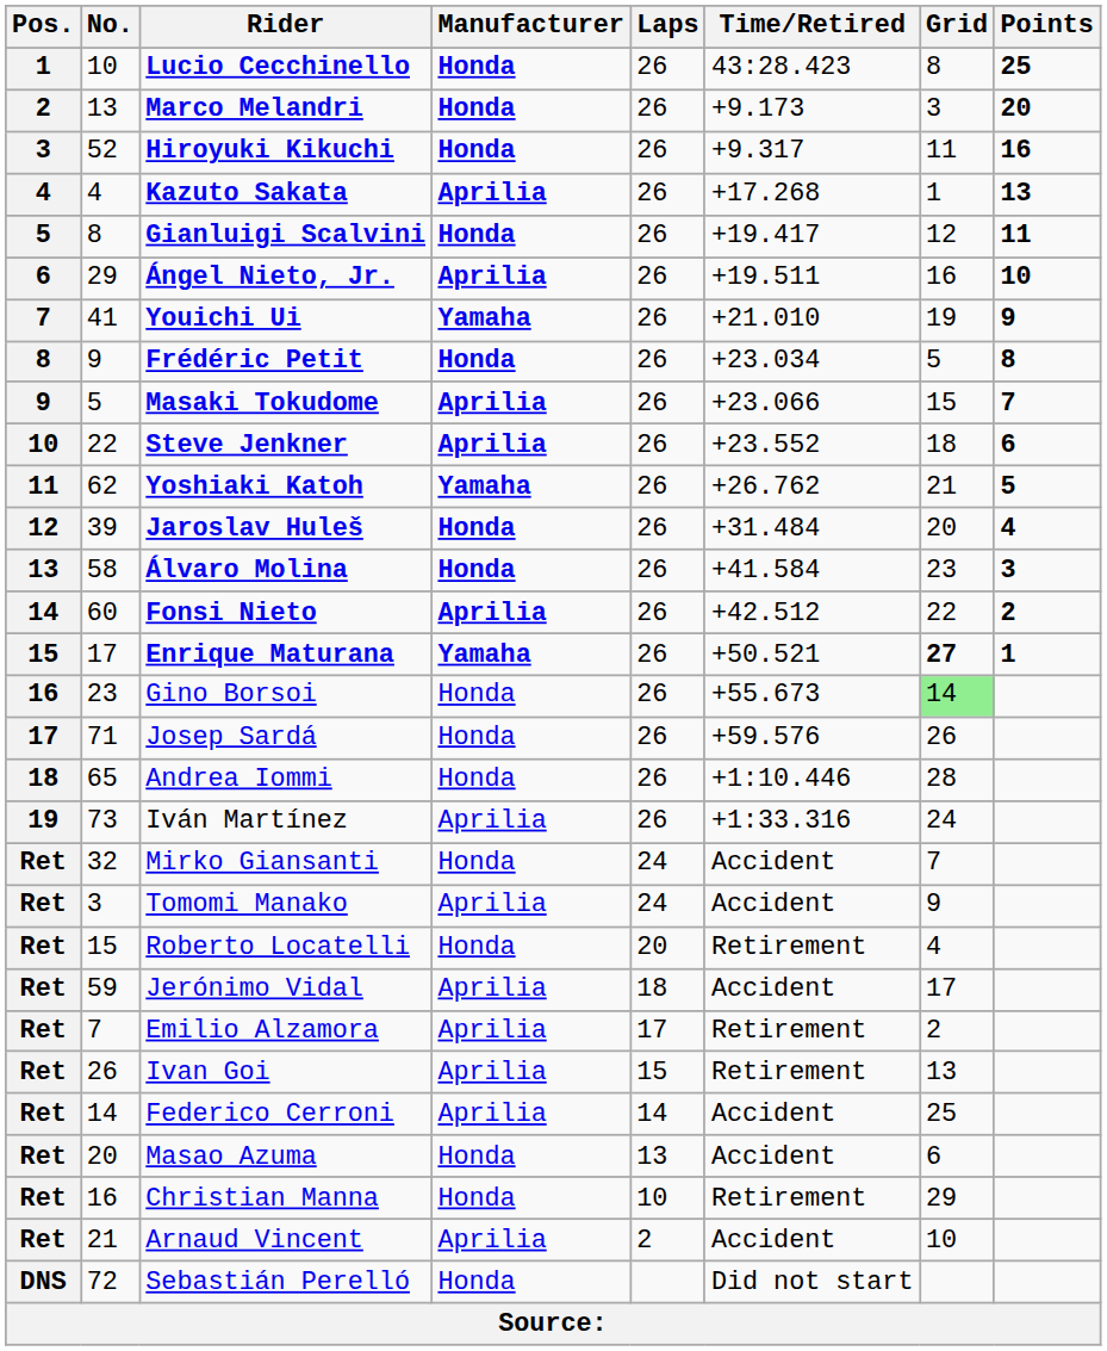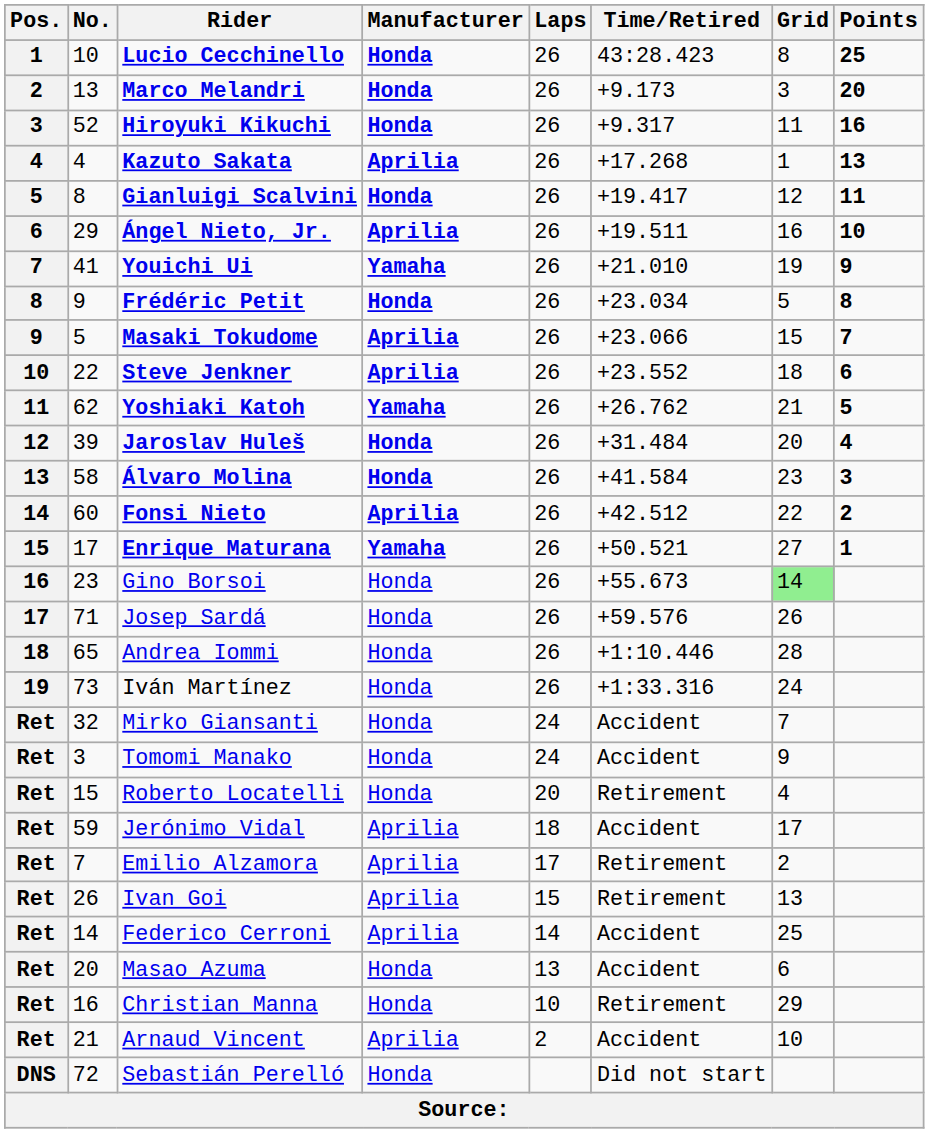 <table class="wikitable" style="font-size: 95%;">
 <tr>
 <th>Pos.</th>
 <th>No.</th>
 <th>Rider</th>
 <th>Manufacturer</th>
 <th>Laps</th>
 <th>Time/Retired</th>
 <th>Grid</th>
 <th>Points</th>
 </tr>
 <tr>
 <th>1</th>
 <td>10</td>
 <td> <strong><a href='#'>Lucio Cecchinello</a></strong></td>
 <td><strong><a href='#'>Honda</a></strong></td>
 <td>26</td>
 <td>43:28.423</td>
 <td>8</td>
 <td><strong>25</strong></td>
 </tr>
 <tr>
 <th>2</th>
 <td>13</td>
 <td> <strong><a href='#'>Marco Melandri</a></strong></td>
 <td><strong><a href='#'>Honda</a></strong></td>
 <td>26</td>
 <td>+9.173</td>
 <td>3</td>
 <td><strong>20</strong></td>
 </tr>
 <tr>
 <th>3</th>
 <td>52</td>
 <td> <strong><a href='#'>Hiroyuki Kikuchi</a></strong></td>
 <td><strong><a href='#'>Honda</a></strong></td>
 <td>26</td>
 <td>+9.317</td>
 <td>11</td>
 <td><strong>16</strong></td>
 </tr>
 <tr>
 <th>4</th>
 <td>4</td>
 <td> <strong><a href='#'>Kazuto Sakata</a></strong></td>
 <td><strong><a href='#'>Aprilia</a></strong></td>
 <td>26</td>
 <td>+17.268</td>
 <td>1</td>
 <td><strong>13</strong></td>
 </tr>
 <tr>
 <th>5</th>
 <td>8</td>
 <td> <strong><a href='#'>Gianluigi Scalvini</a></strong></td>
 <td><strong><a href='#'>Honda</a></strong></td>
 <td>26</td>
 <td>+19.417</td>
 <td>12</td>
 <td><strong>11</strong></td>
 </tr>
 <tr>
 <th>6</th>
 <td>29</td>
 <td> <strong><a href='#'>Ángel Nieto, Jr.</a></strong></td>
 <td><strong><a href='#'>Aprilia</a></strong></td>
 <td>26</td>
 <td>+19.511</td>
 <td>16</td>
 <td><strong>10</strong></td>
 </tr>
 <tr>
 <th>7</th>
 <td>41</td>
 <td> <strong><a href='#'>Youichi Ui</a></strong></td>
 <td><strong><a href='#'>Yamaha</a></strong></td>
 <td>26</td>
 <td>+21.010</td>
 <td>19</td>
 <td><strong>9</strong></td>
 </tr>
 <tr>
 <th>8</th>
 <td>9</td>
 <td> <strong><a href='#'>Frédéric Petit</a></strong></td>
 <td><strong><a href='#'>Honda</a></strong></td>
 <td>26</td>
 <td>+23.034</td>
 <td>5</td>
 <td><strong>8</strong></td>
 </tr>
 <tr>
 <th>9</th>
 <td>5</td>
 <td> <strong><a href='#'>Masaki Tokudome</a></strong></td>
 <td><strong><a href='#'>Aprilia</a></strong></td>
 <td>26</td>
 <td>+23.066</td>
 <td>15</td>
 <td><strong>7</strong></td>
 </tr>
 <tr>
 <th>10</th>
 <td>22</td>
 <td> <strong><a href='#'>Steve Jenkner</a></strong></td>
 <td><strong><a href='#'>Aprilia</a></strong></td>
 <td>26</td>
 <td>+23.552</td>
 <td>18</td>
 <td><strong>6</strong></td>
 </tr>
 <tr>
 <th>11</th>
 <td>62</td>
 <td> <strong><a href='#'>Yoshiaki Katoh</a></strong></td>
 <td><strong><a href='#'>Yamaha</a></strong></td>
 <td>26</td>
 <td>+26.762</td>
 <td>21</td>
 <td><strong>5</strong></td>
 </tr>
 <tr>
 <th>12</th>
 <td>39</td>
 <td> <strong><a href='#'>Jaroslav Huleš</a></strong></td>
 <td><strong><a href='#'>Honda</a></strong></td>
 <td>26</td>
 <td>+31.484</td>
 <td>20</td>
 <td><strong>4</strong></td>
 </tr>
 <tr>
 <th>13</th>
 <td>58</td>
 <td> <strong><a href='#'>Álvaro Molina</a></strong></td>
 <td><strong><a href='#'>Honda</a></strong></td>
 <td>26</td>
 <td>+41.584</td>
 <td>23</td>
 <td><strong>3</strong></td>
 </tr>
 <tr>
 <th>14</th>
 <td>60</td>
 <td> <strong><a href='#'>Fonsi Nieto</a></strong></td>
 <td><strong><a href='#'>Aprilia</a></strong></td>
 <td>26</td>
 <td>+42.512</td>
 <td>22</td>
 <td><strong>2</strong></td>
 </tr>
 <tr>
 <th>15</th>
 <td>17</td>
 <td> <strong><a href='#'>Enrique Maturana</a></strong></td>
 <td><strong><a href='#'>Yamaha</a></strong></td>
 <td>26</td>
 <td>+50.521</td>
-<td><strong>27</strong></td>
+<td>27</td>
 <td><strong>1</strong></td>
 </tr>
 <tr>
 <th>16</th>
 <td>23</td>
 <td> <a href='#'>Gino Borsoi</a></td>
 <td><a href='#'>Honda</a></td>
 <td>26</td>
 <td>+55.673</td>
 <td style="background: lightgreen;">14</td>
 <td></td>
 </tr>
 <tr>
 <th>17</th>
 <td>71</td>
 <td> <a href='#'>Josep Sardá</a></td>
 <td><a href='#'>Honda</a></td>
 <td>26</td>
 <td>+59.576</td>
 <td>26</td>
 <td></td>
 </tr>
 <tr>
 <th>18</th>
 <td>65</td>
 <td> <a href='#'>Andrea Iommi</a></td>
 <td><a href='#'>Honda</a></td>
 <td>26</td>
 <td>+1:10.446</td>
 <td>28</td>
 <td></td>
 </tr>
 <tr>
 <th>19</th>
 <td>73</td>
 <td> Iván Martínez</td>
-<td><a href='#'>Aprilia</a></td>
+<td><a href='#'>Honda</a></td>
 <td>26</td>
 <td>+1:33.316</td>
 <td>24</td>
 <td></td>
 </tr>
 <tr>
 <th>Ret</th>
 <td>32</td>
 <td> <a href='#'>Mirko Giansanti</a></td>
 <td><a href='#'>Honda</a></td>
 <td>24</td>
 <td>Accident</td>
 <td>7</td>
 <td></td>
 </tr>
 <tr>
 <th>Ret</th>
 <td>3</td>
 <td> <a href='#'>Tomomi Manako</a></td>
-<td><a href='#'>Aprilia</a></td>
+<td><a href='#'>Honda</a></td>
 <td>24</td>
 <td>Accident</td>
 <td>9</td>
 <td></td>
 </tr>
 <tr>
 <th>Ret</th>
 <td>15</td>
 <td> <a href='#'>Roberto Locatelli</a></td>
 <td><a href='#'>Honda</a></td>
 <td>20</td>
 <td>Retirement</td>
 <td>4</td>
 <td></td>
 </tr>
 <tr>
 <th>Ret</th>
 <td>59</td>
 <td> <a href='#'>Jerónimo Vidal</a></td>
 <td><a href='#'>Aprilia</a></td>
 <td>18</td>
 <td>Accident</td>
 <td>17</td>
 <td></td>
 </tr>
 <tr>
 <th>Ret</th>
 <td>7</td>
 <td> <a href='#'>Emilio Alzamora</a></td>
 <td><a href='#'>Aprilia</a></td>
 <td>17</td>
 <td>Retirement</td>
 <td>2</td>
 <td></td>
 </tr>
 <tr>
 <th>Ret</th>
 <td>26</td>
 <td> <a href='#'>Ivan Goi</a></td>
 <td><a href='#'>Aprilia</a></td>
 <td>15</td>
 <td>Retirement</td>
 <td>13</td>
 <td></td>
 </tr>
 <tr>
 <th>Ret</th>
 <td>14</td>
 <td> <a href='#'>Federico Cerroni</a></td>
 <td><a href='#'>Aprilia</a></td>
 <td>14</td>
 <td>Accident</td>
 <td>25</td>
 <td></td>
 </tr>
 <tr>
 <th>Ret</th>
 <td>20</td>
 <td> <a href='#'>Masao Azuma</a></td>
 <td><a href='#'>Honda</a></td>
 <td>13</td>
 <td>Accident</td>
 <td>6</td>
 <td></td>
 </tr>
 <tr>
 <th>Ret</th>
 <td>16</td>
 <td> <a href='#'>Christian Manna</a></td>
 <td><a href='#'>Honda</a></td>
 <td>10</td>
 <td>Retirement</td>
 <td>29</td>
 <td></td>
 </tr>
 <tr>
 <th>Ret</th>
 <td>21</td>
 <td> <a href='#'>Arnaud Vincent</a></td>
 <td><a href='#'>Aprilia</a></td>
 <td>2</td>
 <td>Accident</td>
 <td>10</td>
 <td></td>
 </tr>
 <tr>
 <th>DNS</th>
 <td>72</td>
 <td> <a href='#'>Sebastián Perelló</a></td>
 <td><a href='#'>Honda</a></td>
 <td></td>
 <td>Did not start</td>
 <td></td>
 <td></td>
 </tr>
 <tr>
 <th colspan=8>Source: </th>
 </tr>
 </table>
